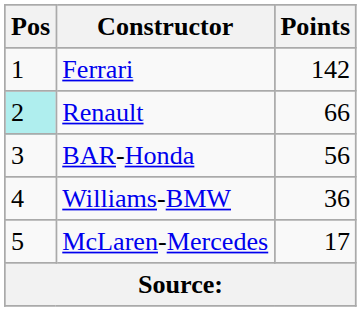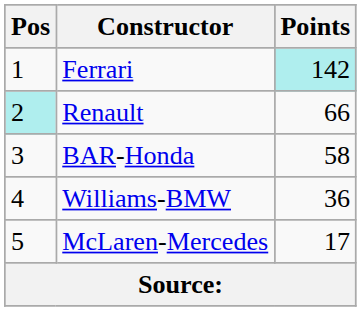 <table class="wikitable" style="font-size: 95%;">
 <tr>
 <th>Pos</th>
 <th>Constructor</th>
 <th>Points</th>
 </tr>
 <tr>
 <td>1</td>
 <td> <a href='#'>Ferrari</a></td>
-<td align="right">142</td>
+<td align="right" style="background: paleturquoise;">142</td>
 </tr>
 <tr>
 <td style="background: paleturquoise;">2</td>
 <td> <a href='#'>Renault</a></td>
 <td align="right">66</td>
 </tr>
 <tr>
 <td>3</td>
 <td> <a href='#'>BAR</a>-<a href='#'>Honda</a></td>
-<td align="right">56</td>
+<td align="right">58</td>
 </tr>
 <tr>
 <td>4</td>
 <td> <a href='#'>Williams</a>-<a href='#'>BMW</a></td>
 <td align="right">36</td>
 </tr>
 <tr>
 <td>5</td>
 <td> <a href='#'>McLaren</a>-<a href='#'>Mercedes</a></td>
 <td align="right">17</td>
 </tr>
 <tr>
 <th colspan=4>Source: </th>
 </tr>
 </table>
